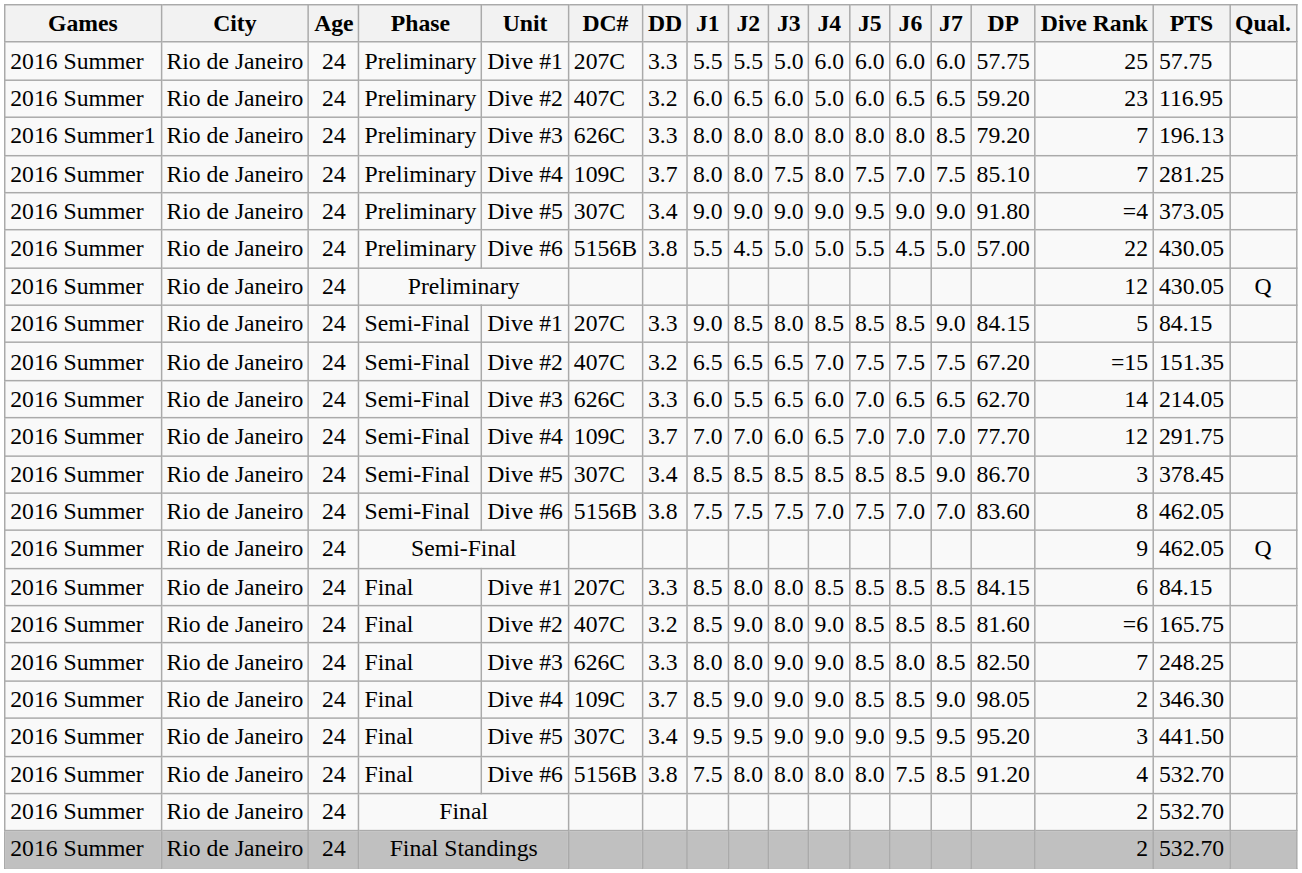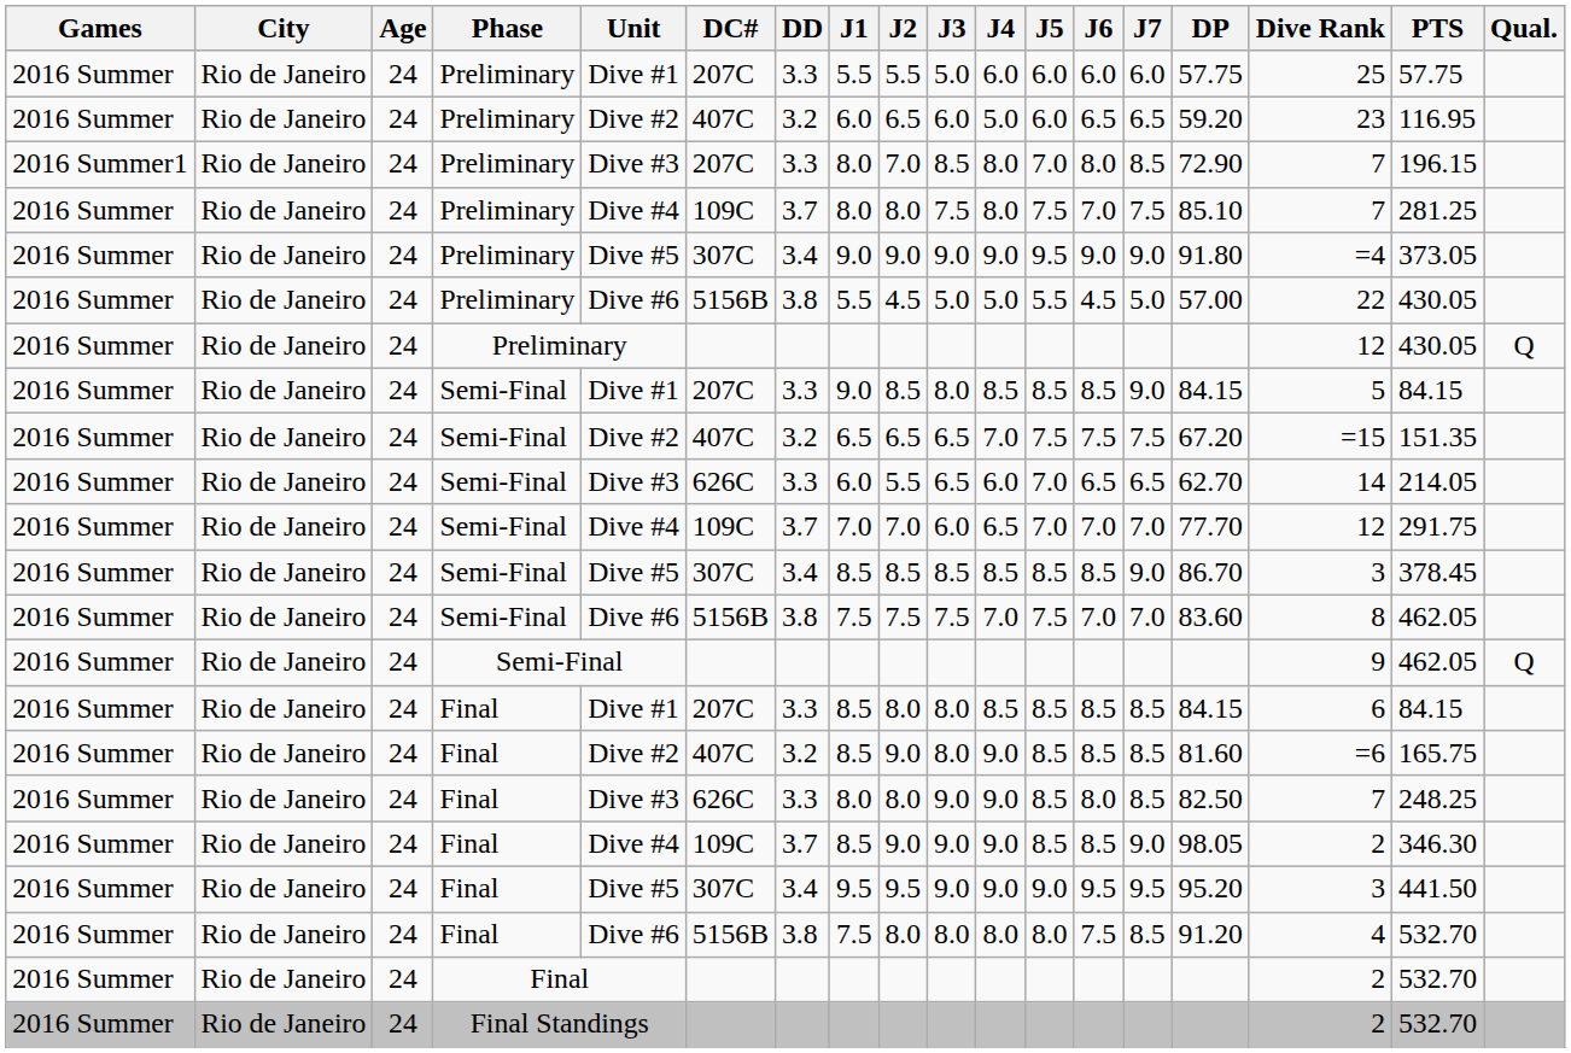 <table class="wikitable">
 <tr>
 <th>Games</th>
 <th>City</th>
 <th>Age</th>
 <th>Phase</th>
 <th>Unit</th>
 <th>DC#</th>
 <th>DD</th>
 <th>J1</th>
 <th>J2</th>
 <th>J3</th>
 <th>J4</th>
 <th>J5</th>
 <th>J6</th>
 <th>J7</th>
 <th>DP</th>
 <th>Dive Rank</th>
 <th>PTS</th>
 <th>Qual.</th>
 </tr>
 <tr>
 <td>2016 Summer</td>
 <td>Rio de Janeiro</td>
 <td align="center">24</td>
 <td>Preliminary</td>
 <td>Dive #1</td>
 <td>207C</td>
 <td>3.3</td>
 <td>5.5</td>
 <td>5.5</td>
 <td>5.0</td>
 <td>6.0</td>
 <td>6.0</td>
 <td>6.0</td>
 <td>6.0</td>
 <td>57.75</td>
 <td align="right">25</td>
 <td>57.75</td>
 <td></td>
 </tr>
 <tr>
 <td>2016 Summer</td>
 <td>Rio de Janeiro</td>
 <td align="center">24</td>
 <td>Preliminary</td>
 <td>Dive #2</td>
 <td>407C</td>
 <td>3.2</td>
 <td>6.0</td>
 <td>6.5</td>
 <td>6.0</td>
 <td>5.0</td>
 <td>6.0</td>
 <td>6.5</td>
 <td>6.5</td>
 <td>59.20</td>
 <td align="right">23</td>
 <td>116.95</td>
 <td></td>
 </tr>
 <tr>
 <td>2016 Summer1</td>
 <td>Rio de Janeiro</td>
 <td align="center">24</td>
 <td>Preliminary</td>
 <td>Dive #3</td>
-<td>626C</td>
+<td>207C</td>
 <td>3.3</td>
 <td>8.0</td>
+<td>7.0</td>
+<td>8.5</td>
 <td>8.0</td>
-<td>8.0</td>
-<td>8.0</td>
-<td>8.0</td>
+<td>7.0</td>
 <td>8.0</td>
 <td>8.5</td>
-<td>79.20</td>
+<td>72.90</td>
 <td align="right">7</td>
-<td>196.13</td>
+<td>196.15</td>
 <td></td>
 </tr>
 <tr>
 <td>2016 Summer</td>
 <td>Rio de Janeiro</td>
 <td align="center">24</td>
 <td>Preliminary</td>
 <td>Dive #4</td>
 <td>109C</td>
 <td>3.7</td>
 <td>8.0</td>
 <td>8.0</td>
 <td>7.5</td>
 <td>8.0</td>
 <td>7.5</td>
 <td>7.0</td>
 <td>7.5</td>
 <td>85.10</td>
 <td align="right">7</td>
 <td>281.25</td>
 <td></td>
 </tr>
 <tr>
 <td>2016 Summer</td>
 <td>Rio de Janeiro</td>
 <td align="center">24</td>
 <td>Preliminary</td>
 <td>Dive #5</td>
 <td>307C</td>
 <td>3.4</td>
 <td>9.0</td>
 <td>9.0</td>
 <td>9.0</td>
 <td>9.0</td>
 <td>9.5</td>
 <td>9.0</td>
 <td>9.0</td>
 <td>91.80</td>
 <td align="right">=4</td>
 <td>373.05</td>
 <td></td>
 </tr>
 <tr>
 <td>2016 Summer</td>
 <td>Rio de Janeiro</td>
 <td align="center">24</td>
 <td>Preliminary</td>
 <td>Dive #6</td>
 <td>5156B</td>
 <td>3.8</td>
 <td>5.5</td>
 <td>4.5</td>
 <td>5.0</td>
 <td>5.0</td>
 <td>5.5</td>
 <td>4.5</td>
 <td>5.0</td>
 <td>57.00</td>
 <td align="right">22</td>
 <td>430.05</td>
 <td></td>
 </tr>
 <tr>
 <td>2016 Summer</td>
 <td>Rio de Janeiro</td>
 <td align="center">24</td>
 <td colspan="2" align="center">Preliminary</td>
 <td></td>
 <td></td>
 <td></td>
 <td></td>
 <td></td>
 <td></td>
 <td></td>
 <td></td>
 <td></td>
 <td></td>
 <td align="right">12</td>
 <td>430.05</td>
 <td align="center">Q</td>
 </tr>
 <tr>
 <td>2016 Summer</td>
 <td>Rio de Janeiro</td>
 <td align="center">24</td>
 <td>Semi-Final</td>
 <td>Dive #1</td>
 <td>207C</td>
 <td>3.3</td>
 <td>9.0</td>
 <td>8.5</td>
 <td>8.0</td>
 <td>8.5</td>
 <td>8.5</td>
 <td>8.5</td>
 <td>9.0</td>
 <td>84.15</td>
 <td align="right">5</td>
 <td>84.15</td>
 <td></td>
 </tr>
 <tr>
 <td>2016 Summer</td>
 <td>Rio de Janeiro</td>
 <td align="center">24</td>
 <td>Semi-Final</td>
 <td>Dive #2</td>
 <td>407C</td>
 <td>3.2</td>
 <td>6.5</td>
 <td>6.5</td>
 <td>6.5</td>
 <td>7.0</td>
 <td>7.5</td>
 <td>7.5</td>
 <td>7.5</td>
 <td>67.20</td>
 <td align="right">=15</td>
 <td>151.35</td>
 <td></td>
 </tr>
 <tr>
 <td>2016 Summer</td>
 <td>Rio de Janeiro</td>
 <td align="center">24</td>
 <td>Semi-Final</td>
 <td>Dive #3</td>
 <td>626C</td>
 <td>3.3</td>
 <td>6.0</td>
 <td>5.5</td>
 <td>6.5</td>
 <td>6.0</td>
 <td>7.0</td>
 <td>6.5</td>
 <td>6.5</td>
 <td>62.70</td>
 <td align="right">14</td>
 <td>214.05</td>
 <td></td>
 </tr>
 <tr>
 <td>2016 Summer</td>
 <td>Rio de Janeiro</td>
 <td align="center">24</td>
 <td>Semi-Final</td>
 <td>Dive #4</td>
 <td>109C</td>
 <td>3.7</td>
 <td>7.0</td>
 <td>7.0</td>
 <td>6.0</td>
 <td>6.5</td>
 <td>7.0</td>
 <td>7.0</td>
 <td>7.0</td>
 <td>77.70</td>
 <td align="right">12</td>
 <td>291.75</td>
 <td></td>
 </tr>
 <tr>
 <td>2016 Summer</td>
 <td>Rio de Janeiro</td>
 <td align="center">24</td>
 <td>Semi-Final</td>
 <td>Dive #5</td>
 <td>307C</td>
 <td>3.4</td>
 <td>8.5</td>
 <td>8.5</td>
 <td>8.5</td>
 <td>8.5</td>
 <td>8.5</td>
 <td>8.5</td>
 <td>9.0</td>
 <td>86.70</td>
 <td align="right">3</td>
 <td>378.45</td>
 <td></td>
 </tr>
 <tr>
 <td>2016 Summer</td>
 <td>Rio de Janeiro</td>
 <td align="center">24</td>
 <td>Semi-Final</td>
 <td>Dive #6</td>
 <td>5156B</td>
 <td>3.8</td>
 <td>7.5</td>
 <td>7.5</td>
 <td>7.5</td>
 <td>7.0</td>
 <td>7.5</td>
 <td>7.0</td>
 <td>7.0</td>
 <td>83.60</td>
 <td align="right">8</td>
 <td>462.05</td>
 <td></td>
 </tr>
 <tr>
 <td>2016 Summer</td>
 <td>Rio de Janeiro</td>
 <td align="center">24</td>
 <td colspan="2" align="center">Semi-Final</td>
 <td></td>
 <td></td>
 <td></td>
 <td></td>
 <td></td>
 <td></td>
 <td></td>
 <td></td>
 <td></td>
 <td></td>
 <td align="right">9</td>
 <td>462.05</td>
 <td align="center">Q</td>
 </tr>
 <tr>
 <td>2016 Summer</td>
 <td>Rio de Janeiro</td>
 <td align="center">24</td>
 <td>Final</td>
 <td>Dive #1</td>
 <td>207C</td>
 <td>3.3</td>
 <td>8.5</td>
 <td>8.0</td>
 <td>8.0</td>
 <td>8.5</td>
 <td>8.5</td>
 <td>8.5</td>
 <td>8.5</td>
 <td>84.15</td>
 <td align="right">6</td>
 <td>84.15</td>
 <td></td>
 </tr>
 <tr>
 <td>2016 Summer</td>
 <td>Rio de Janeiro</td>
 <td align="center">24</td>
 <td>Final</td>
 <td>Dive #2</td>
 <td>407C</td>
 <td>3.2</td>
 <td>8.5</td>
 <td>9.0</td>
 <td>8.0</td>
 <td>9.0</td>
 <td>8.5</td>
 <td>8.5</td>
 <td>8.5</td>
 <td>81.60</td>
 <td align="right">=6</td>
 <td>165.75</td>
 <td></td>
 </tr>
 <tr>
 <td>2016 Summer</td>
 <td>Rio de Janeiro</td>
 <td align="center">24</td>
 <td>Final</td>
 <td>Dive #3</td>
 <td>626C</td>
 <td>3.3</td>
 <td>8.0</td>
 <td>8.0</td>
 <td>9.0</td>
 <td>9.0</td>
 <td>8.5</td>
 <td>8.0</td>
 <td>8.5</td>
 <td>82.50</td>
 <td align="right">7</td>
 <td>248.25</td>
 <td></td>
 </tr>
 <tr>
 <td>2016 Summer</td>
 <td>Rio de Janeiro</td>
 <td align="center">24</td>
 <td>Final</td>
 <td>Dive #4</td>
 <td>109C</td>
 <td>3.7</td>
 <td>8.5</td>
 <td>9.0</td>
 <td>9.0</td>
 <td>9.0</td>
 <td>8.5</td>
 <td>8.5</td>
 <td>9.0</td>
 <td>98.05</td>
 <td align="right">2</td>
 <td>346.30</td>
 <td></td>
 </tr>
 <tr>
 <td>2016 Summer</td>
 <td>Rio de Janeiro</td>
 <td align="center">24</td>
 <td>Final</td>
 <td>Dive #5</td>
 <td>307C</td>
 <td>3.4</td>
 <td>9.5</td>
 <td>9.5</td>
 <td>9.0</td>
 <td>9.0</td>
 <td>9.0</td>
 <td>9.5</td>
 <td>9.5</td>
 <td>95.20</td>
 <td align="right">3</td>
 <td>441.50</td>
 <td></td>
 </tr>
 <tr>
 <td>2016 Summer</td>
 <td>Rio de Janeiro</td>
 <td align="center">24</td>
 <td>Final</td>
 <td>Dive #6</td>
 <td>5156B</td>
 <td>3.8</td>
 <td>7.5</td>
 <td>8.0</td>
 <td>8.0</td>
 <td>8.0</td>
 <td>8.0</td>
 <td>7.5</td>
 <td>8.5</td>
 <td>91.20</td>
 <td align="right">4</td>
 <td>532.70</td>
 <td></td>
 </tr>
 <tr>
 <td>2016 Summer</td>
 <td>Rio de Janeiro</td>
 <td align="center">24</td>
 <td colspan="2" align="center">Final</td>
 <td></td>
 <td></td>
 <td></td>
 <td></td>
 <td></td>
 <td></td>
 <td></td>
 <td></td>
 <td></td>
 <td></td>
 <td align="right">2</td>
 <td>532.70</td>
 <td></td>
 </tr>
 <tr>
 <td style="background:silver;">2016 Summer</td>
 <td style="background:silver;">Rio de Janeiro</td>
 <td style="background:silver;" align="center">24</td>
 <td style="background:silver;" colspan="2" align="center">Final Standings</td>
 <td style="background:silver;"></td>
 <td style="background:silver;"></td>
 <td style="background:silver;"></td>
 <td style="background:silver;"></td>
 <td style="background:silver;"></td>
 <td style="background:silver;"></td>
 <td style="background:silver;"></td>
 <td style="background:silver;"></td>
 <td style="background:silver;"></td>
 <td style="background:silver;"></td>
 <td style="background:silver;" align="right">2</td>
 <td style="background:silver;">532.70</td>
 <td style="background:silver;"></td>
 </tr>
 </table>
